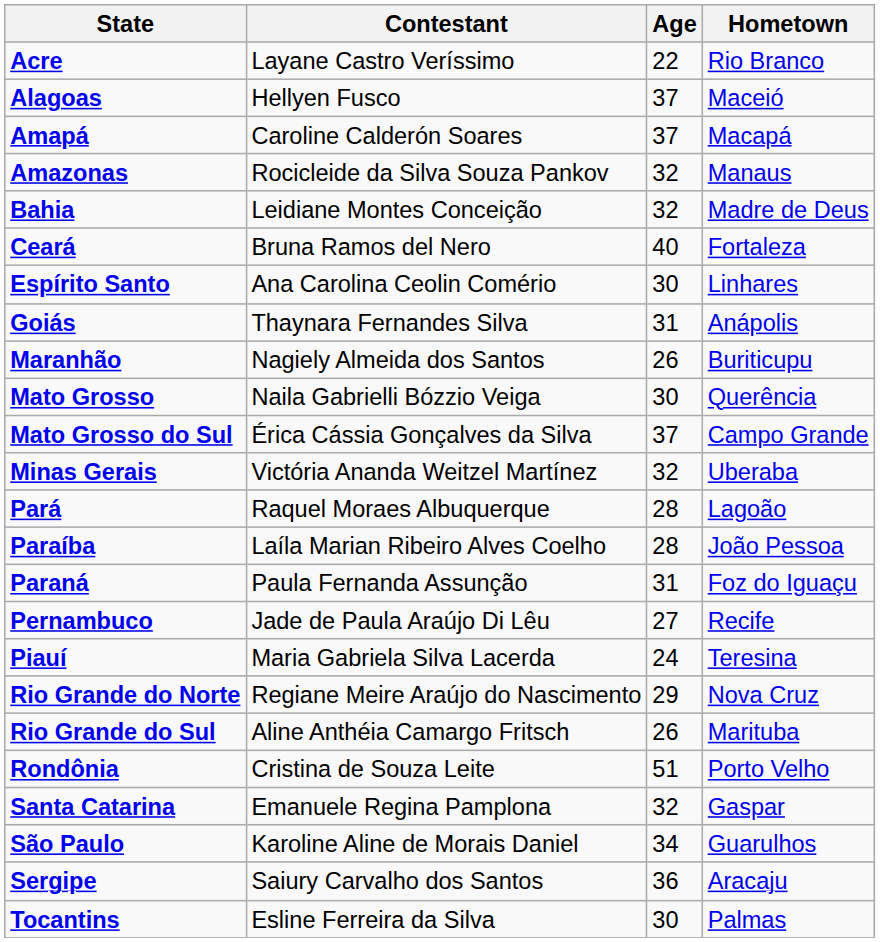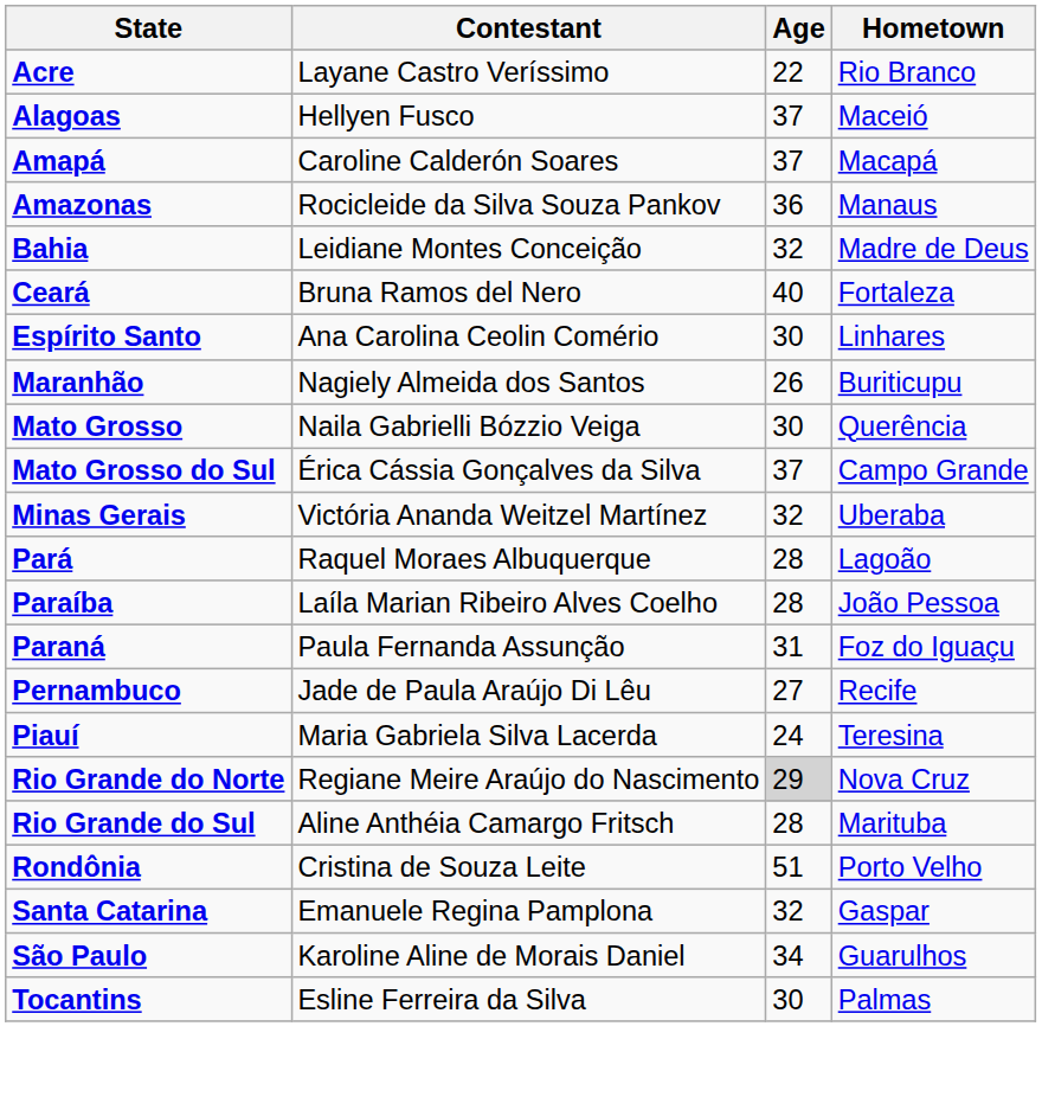 <table class="wikitable sortable" style="font-size: 95%;">
 <tr>
 <th>State</th>
 <th>Contestant</th>
 <th>Age</th>
 <th>Hometown</th>
 </tr>
 <tr>
 <td><strong> <a href='#'>Acre</a></strong></td>
 <td>Layane Castro Veríssimo </td>
 <td>22</td>
 <td><a href='#'>Rio Branco</a></td>
 </tr>
 <tr>
 <td><strong> <a href='#'>Alagoas</a></strong></td>
 <td>Hellyen Fusco </td>
 <td>37</td>
 <td><a href='#'>Maceió</a></td>
 </tr>
 <tr>
 <td><strong> <a href='#'>Amapá</a></strong></td>
 <td>Caroline Calderón Soares </td>
 <td>37</td>
 <td><a href='#'>Macapá</a></td>
 </tr>
 <tr>
 <td><strong> <a href='#'>Amazonas</a></strong></td>
 <td>Rocicleide da Silva Souza Pankov </td>
-<td>32</td>
+<td>36</td>
 <td><a href='#'>Manaus</a></td>
 </tr>
 <tr>
 <td><strong> <a href='#'>Bahia</a></strong></td>
 <td>Leidiane Montes Conceição </td>
 <td>32</td>
 <td><a href='#'>Madre de Deus</a></td>
 </tr>
 <tr>
 <td><strong> <a href='#'>Ceará</a></strong></td>
 <td>Bruna Ramos del Nero </td>
 <td>40</td>
 <td><a href='#'>Fortaleza</a></td>
 </tr>
 <tr>
 <td><strong> <a href='#'>Espírito Santo</a></strong></td>
 <td>Ana Carolina Ceolin Comério </td>
 <td>30</td>
 <td><a href='#'>Linhares</a></td>
-</tr>
-<tr>
-<td><strong> <a href='#'>Goiás</a></strong></td>
-<td>Thaynara Fernandes Silva </td>
-<td>31</td>
-<td><a href='#'>Anápolis</a></td>
 </tr>
 <tr>
 <td><strong> <a href='#'>Maranhão</a></strong></td>
 <td>Nagiely Almeida dos Santos</td>
 <td>26</td>
 <td><a href='#'>Buriticupu</a></td>
 </tr>
 <tr>
 <td><strong> <a href='#'>Mato Grosso</a></strong></td>
 <td>Naila Gabrielli Bózzio Veiga </td>
 <td>30</td>
 <td><a href='#'>Querência</a></td>
 </tr>
 <tr>
 <td><strong> <a href='#'>Mato Grosso do Sul</a></strong></td>
 <td>Érica Cássia Gonçalves da Silva </td>
 <td>37</td>
 <td><a href='#'>Campo Grande</a></td>
 </tr>
 <tr>
 <td><strong> <a href='#'>Minas Gerais</a></strong></td>
 <td>Victória Ananda Weitzel Martínez </td>
 <td>32</td>
 <td><a href='#'>Uberaba</a></td>
 </tr>
 <tr>
 <td><strong> <a href='#'>Pará</a></strong></td>
 <td>Raquel Moraes Albuquerque </td>
 <td>28</td>
 <td><a href='#'>Lagoão</a></td>
 </tr>
 <tr>
 <td><strong> <a href='#'>Paraíba</a></strong></td>
 <td>Laíla Marian Ribeiro Alves Coelho</td>
 <td>28</td>
 <td><a href='#'>João Pessoa</a></td>
 </tr>
 <tr>
 <td><strong> <a href='#'>Paraná</a></strong></td>
 <td>Paula Fernanda Assunção </td>
 <td>31</td>
 <td><a href='#'>Foz do Iguaçu</a></td>
 </tr>
 <tr>
 <td><strong> <a href='#'>Pernambuco</a></strong></td>
 <td>Jade de Paula Araújo Di Lêu</td>
 <td>27</td>
 <td><a href='#'>Recife</a></td>
 </tr>
 <tr>
 <td><strong> <a href='#'>Piauí</a></strong></td>
 <td>Maria Gabriela Silva Lacerda</td>
 <td>24</td>
 <td><a href='#'>Teresina</a></td>
 </tr>
 <tr>
 <td><strong> <a href='#'>Rio Grande do Norte</a></strong></td>
 <td>Regiane Meire Araújo do Nascimento </td>
-<td>29</td>
+<td style="background: lightgrey;">29</td>
 <td><a href='#'>Nova Cruz</a></td>
 </tr>
 <tr>
 <td><strong> <a href='#'>Rio Grande do Sul</a></strong></td>
 <td>Aline Anthéia Camargo Fritsch </td>
-<td>26</td>
+<td>28</td>
 <td><a href='#'>Marituba</a></td>
 </tr>
 <tr>
 <td><strong> <a href='#'>Rondônia</a></strong></td>
 <td>Cristina de Souza Leite </td>
 <td>51</td>
 <td><a href='#'>Porto Velho</a></td>
 </tr>
 <tr>
 <td><strong> <a href='#'>Santa Catarina</a></strong></td>
 <td>Emanuele Regina Pamplona </td>
 <td>32</td>
 <td><a href='#'>Gaspar</a></td>
 </tr>
 <tr>
 <td><strong> <a href='#'>São Paulo</a></strong></td>
 <td>Karoline Aline de Morais Daniel </td>
 <td>34</td>
 <td><a href='#'>Guarulhos</a></td>
 </tr>
 <tr>
-<td><strong> <a href='#'>Sergipe</a></strong></td>
-<td>Saiury Carvalho dos Santos</td>
-<td>36</td>
-<td><a href='#'>Aracaju</a></td>
-</tr>
-<tr>
 <td><strong> <a href='#'>Tocantins</a></strong></td>
 <td>Esline Ferreira da Silva </td>
 <td>30</td>
 <td><a href='#'>Palmas</a></td>
 </tr>
 </table>
